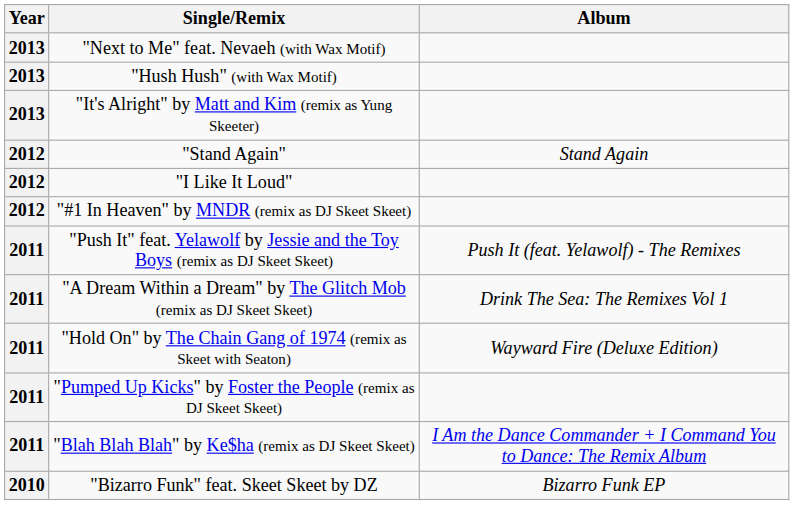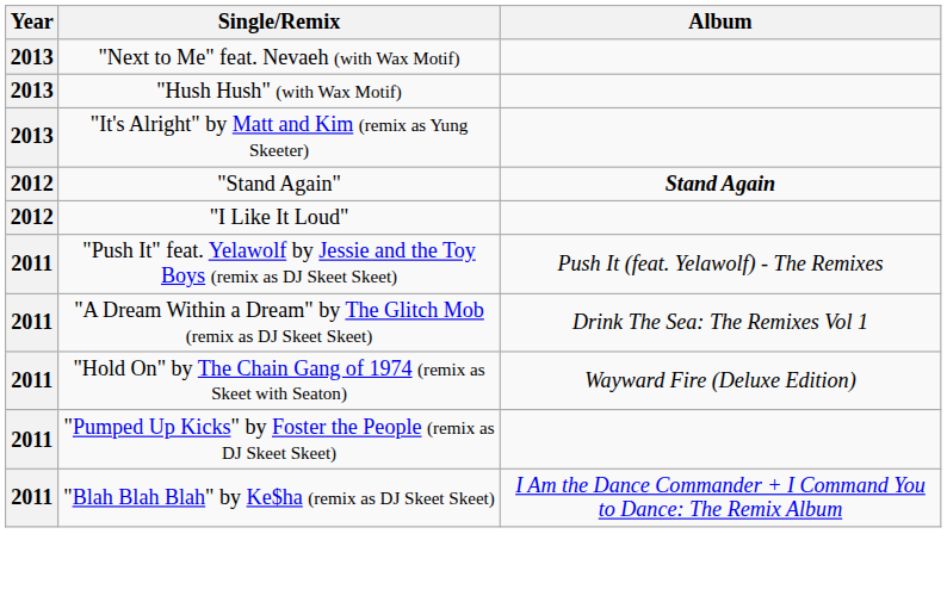 <table class="wikitable plainrowheaders" style="text-align:center;">
 <tr>
 <th scope="col" rowspan="1">Year</th>
 <th scope="col" rowspan="1" style="width:20em;">Single/Remix</th>
 <th scope="col" rowspan="1" style="width:20em;">Album</th>
 </tr>
 <tr>
 <th scope="row">2013</th>
 <td>"Next to Me" feat. Nevaeh <small>(with Wax Motif)</small></td>
 <td></td>
 </tr>
 <tr>
 <th scope="row">2013</th>
 <td>"Hush Hush" <small>(with Wax Motif)</small></td>
 <td></td>
 </tr>
 <tr>
 <th scope="row">2013</th>
 <td>"It's Alright" by <a href='#'>Matt and Kim</a> <small>(remix as Yung Skeeter)</small></td>
 <td></td>
 </tr>
 <tr>
 <th scope="row">2012</th>
 <td>"Stand Again"</td>
-<td><em>Stand Again</em></td>
+<td><strong><em>Stand Again</em></strong></td>
 </tr>
 <tr>
 <th scope="row">2012</th>
 <td>"I Like It Loud"</td>
-<td></td>
-</tr>
-<tr>
-<th scope="row">2012</th>
-<td>"#1 In Heaven" by <a href='#'>MNDR</a> <small>(remix as DJ Skeet Skeet)</small></td>
 <td></td>
 </tr>
 <tr>
 <th scope="row">2011</th>
 <td>"Push It" feat. <a href='#'>Yelawolf</a> by <a href='#'>Jessie and the Toy Boys</a> <small>(remix as DJ Skeet Skeet)</small></td>
 <td><em>Push It (feat. Yelawolf) - The Remixes</em></td>
 </tr>
 <tr>
 <th scope="row">2011</th>
 <td>"A Dream Within a Dream" by <a href='#'>The Glitch Mob</a> <small>(remix as DJ Skeet Skeet)</small></td>
 <td><em>Drink The Sea: The Remixes Vol 1</em></td>
 </tr>
 <tr>
 <th scope="row">2011</th>
 <td>"Hold On" by <a href='#'>The Chain Gang of 1974</a> <small>(remix as Skeet with Seaton)</small></td>
 <td><em>Wayward Fire (Deluxe Edition)</em></td>
 </tr>
 <tr>
 <th scope="row">2011</th>
 <td>"<a href='#'>Pumped Up Kicks</a>" by <a href='#'>Foster the People</a> <small>(remix as DJ Skeet Skeet)</small></td>
 <td></td>
 </tr>
 <tr>
 <th scope="row">2011</th>
 <td>"<a href='#'>Blah Blah Blah</a>" by <a href='#'>Ke$ha</a> <small>(remix as DJ Skeet Skeet)</small></td>
 <td><em><a href='#'>I Am the Dance Commander + I Command You to Dance: The Remix Album</a></em></td>
 </tr>
-<tr>
-<th scope="row">2010</th>
-<td>"Bizarro Funk" feat. Skeet Skeet by DZ</td>
-<td><em>Bizarro Funk EP</em></td>
-</tr>
 </table>
